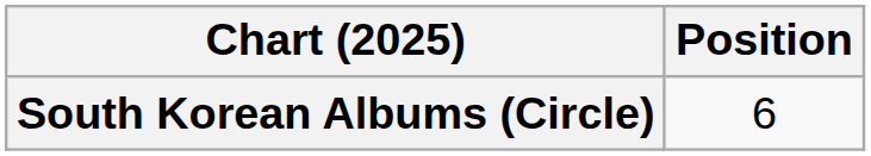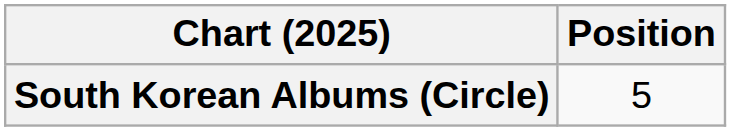 <table class="wikitable plainrowheaders" style="text-align:center">
 <tr>
 <th scope="col">Chart (2025)</th>
 <th scope="col">Position</th>
 </tr>
 <tr>
 <th scope="row">South Korean Albums (Circle)</th>
-<td>6</td>
+<td>5</td>
 </tr>
 </table>
